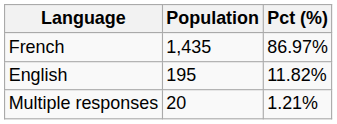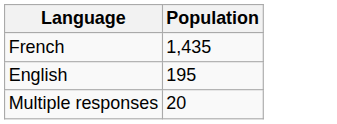 <table class="wikitable">
 <tr>
 <th>Language</th>
 <th>Population</th>
-<th>Pct (%)</th>
 </tr>
 <tr>
 <td>French</td>
 <td>1,435</td>
-<td>86.97%</td>
 </tr>
 <tr>
 <td>English</td>
 <td>195</td>
-<td>11.82%</td>
 </tr>
 <tr>
 <td>Multiple responses</td>
 <td>20</td>
-<td>1.21%</td>
 </tr>
 </table>
